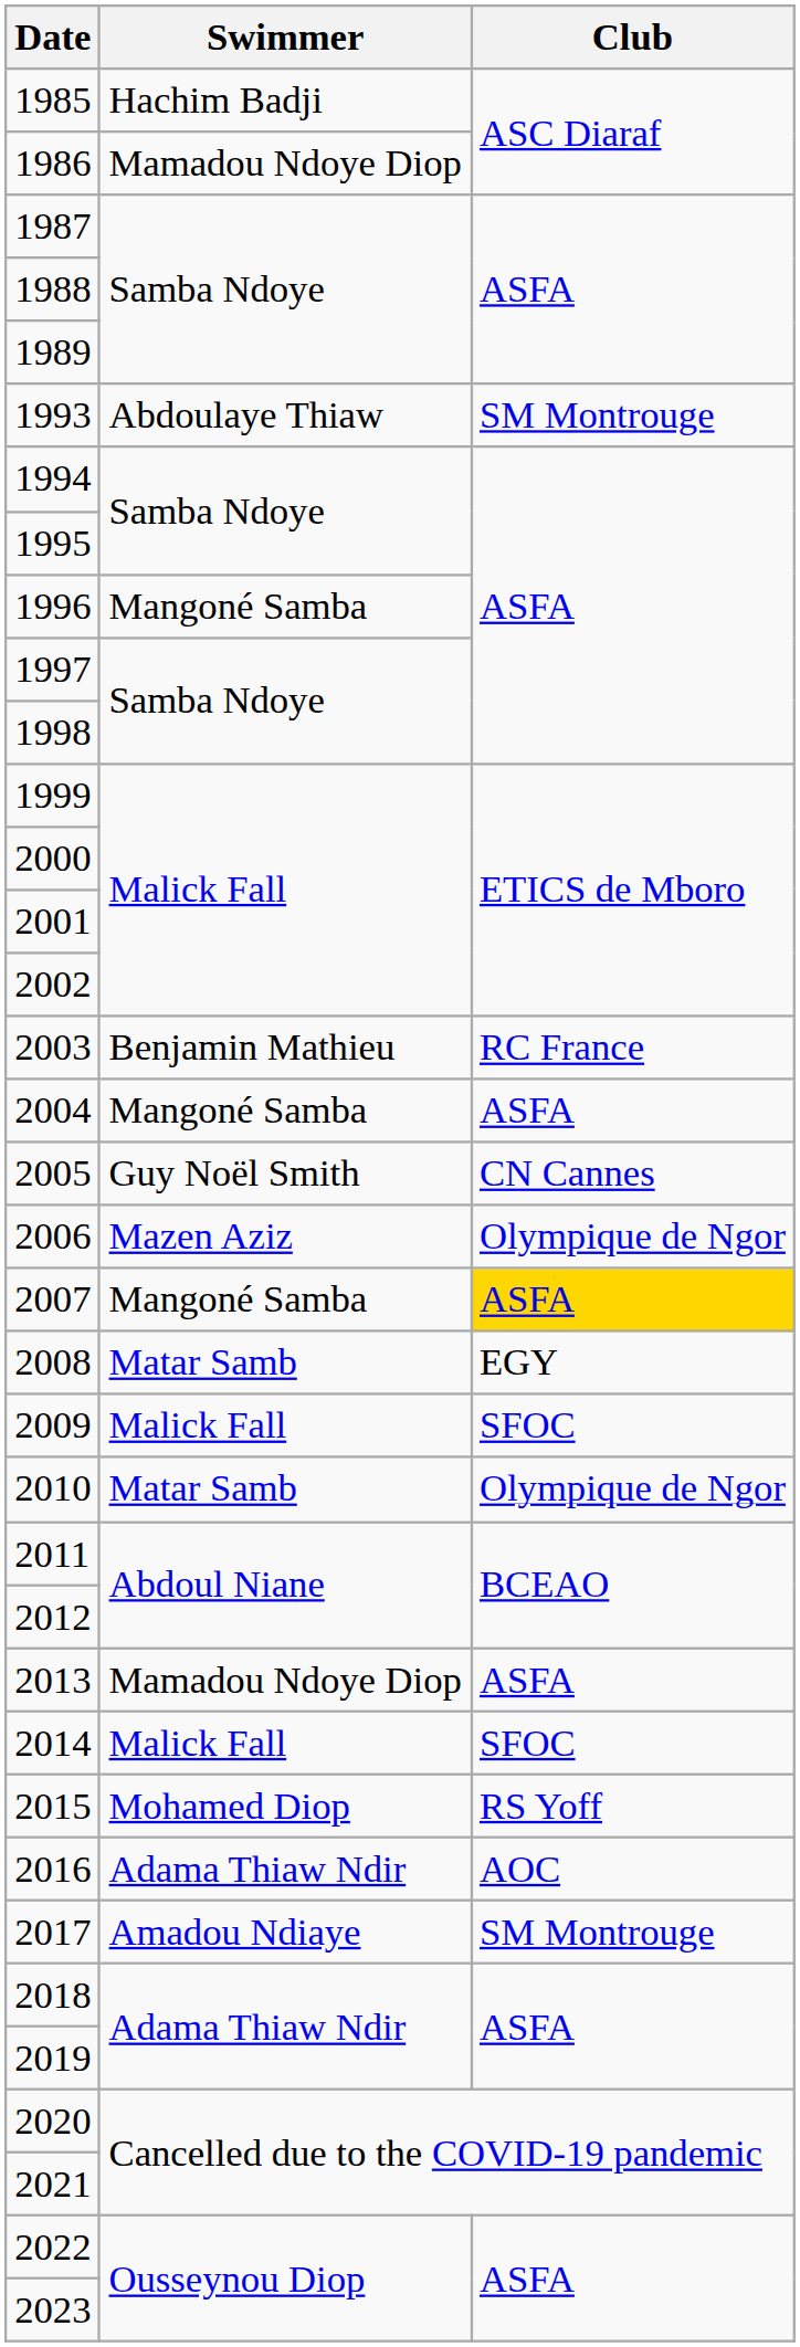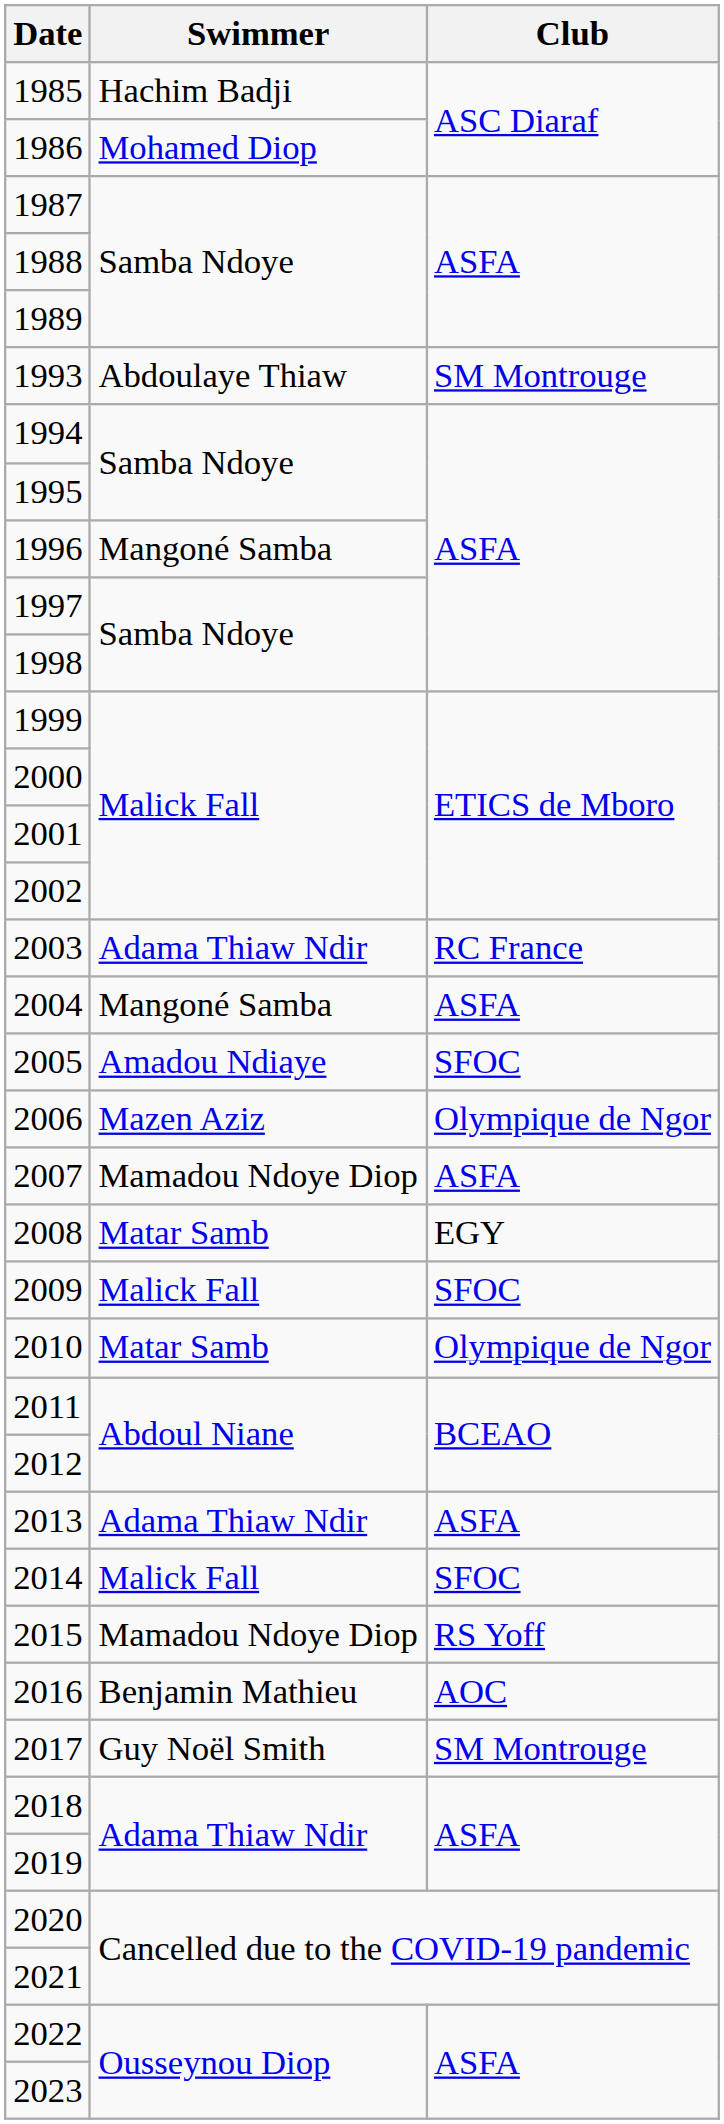 <table class="wikitable sortable" style="font-size: 95%;">
 <tr>
 <th scope="col">Date</th>
 <th scope="col">Swimmer</th>
 <th scope="col">Club</th>
 </tr>
 <tr>
 <td>1985</td>
 <td> Hachim Badji</td>
 <td rowspan="2"> <a href='#'>ASC Diaraf</a></td>
 </tr>
 <tr>
 <td>1986</td>
-<td> Mamadou Ndoye Diop</td>
+<td> <a href='#'>Mohamed Diop</a></td>
 </tr>
 <tr>
 <td>1987</td>
 <td rowspan="3"> Samba Ndoye</td>
 <td rowspan="3"> <a href='#'>ASFA</a></td>
 </tr>
 <tr>
 <td>1988</td>
 </tr>
 <tr>
 <td>1989</td>
 </tr>
 <tr>
 <td>1993</td>
 <td> Abdoulaye Thiaw</td>
 <td> <a href='#'>SM Montrouge</a></td>
 </tr>
 <tr>
 <td>1994</td>
 <td rowspan="2"> Samba Ndoye</td>
 <td rowspan="5"> <a href='#'>ASFA</a></td>
 </tr>
 <tr>
 <td>1995</td>
 </tr>
 <tr>
 <td>1996</td>
 <td> Mangoné Samba</td>
 </tr>
 <tr>
 <td>1997</td>
 <td rowspan="2"> Samba Ndoye</td>
 </tr>
 <tr>
 <td>1998</td>
 </tr>
 <tr>
 <td>1999</td>
 <td rowspan="4"> <a href='#'>Malick Fall</a></td>
 <td rowspan="4"> <a href='#'>ETICS de Mboro</a></td>
 </tr>
 <tr>
 <td>2000</td>
 </tr>
 <tr>
 <td>2001</td>
 </tr>
 <tr>
 <td>2002</td>
 </tr>
 <tr>
 <td>2003</td>
-<td> Benjamin Mathieu</td>
+<td> <a href='#'>Adama Thiaw Ndir</a></td>
 <td> <a href='#'>RC France</a></td>
 </tr>
 <tr>
 <td>2004</td>
 <td> Mangoné Samba</td>
 <td> <a href='#'>ASFA</a></td>
 </tr>
 <tr>
 <td>2005</td>
-<td> Guy Noël Smith</td>
-<td> <a href='#'>CN Cannes</a></td>
+<td> <a href='#'>Amadou Ndiaye</a></td>
+<td> <a href='#'>SFOC</a></td>
 </tr>
 <tr>
 <td>2006</td>
 <td> <a href='#'>Mazen Aziz</a></td>
 <td> <a href='#'>Olympique de Ngor</a></td>
 </tr>
 <tr>
 <td>2007</td>
-<td> Mangoné Samba</td>
-<td style="background: gold;"> <a href='#'>ASFA</a></td>
+<td> Mamadou Ndoye Diop</td>
+<td> <a href='#'>ASFA</a></td>
 </tr>
 <tr>
 <td>2008</td>
 <td> <a href='#'>Matar Samb</a></td>
 <td> EGY</td>
 </tr>
 <tr>
 <td>2009</td>
 <td> <a href='#'>Malick Fall</a></td>
 <td> <a href='#'>SFOC</a></td>
 </tr>
 <tr>
 <td>2010</td>
 <td> <a href='#'>Matar Samb</a></td>
 <td> <a href='#'>Olympique de Ngor</a></td>
 </tr>
 <tr>
 <td>2011</td>
 <td rowspan="2"> <a href='#'>Abdoul Niane</a></td>
 <td rowspan="2"> <a href='#'>BCEAO</a></td>
 </tr>
 <tr>
 <td>2012</td>
 </tr>
 <tr>
 <td>2013</td>
-<td> Mamadou Ndoye Diop</td>
+<td> <a href='#'>Adama Thiaw Ndir</a></td>
 <td> <a href='#'>ASFA</a></td>
 </tr>
 <tr>
 <td>2014</td>
 <td> <a href='#'>Malick Fall</a></td>
 <td> <a href='#'>SFOC</a></td>
 </tr>
 <tr>
 <td>2015</td>
-<td> <a href='#'>Mohamed Diop</a></td>
+<td> Mamadou Ndoye Diop</td>
 <td> <a href='#'>RS Yoff</a></td>
 </tr>
 <tr>
 <td>2016</td>
-<td> <a href='#'>Adama Thiaw Ndir</a></td>
+<td> Benjamin Mathieu</td>
 <td> <a href='#'>AOC</a></td>
 </tr>
 <tr>
 <td>2017</td>
-<td> <a href='#'>Amadou Ndiaye</a></td>
+<td> Guy Noël Smith</td>
 <td> <a href='#'>SM Montrouge</a></td>
 </tr>
 <tr>
 <td>2018</td>
 <td rowspan="2"> <a href='#'>Adama Thiaw Ndir</a></td>
 <td rowspan="2"> <a href='#'>ASFA</a></td>
 </tr>
 <tr>
 <td>2019</td>
 </tr>
 <tr>
 <td>2020</td>
 <td colspan="2" rowspan="2">Cancelled due to the <a href='#'>COVID-19 pandemic</a></td>
 </tr>
 <tr>
 <td>2021</td>
 </tr>
 <tr>
 <td>2022</td>
 <td rowspan="2"> <a href='#'>Ousseynou Diop</a></td>
 <td rowspan="2"> <a href='#'>ASFA</a></td>
 </tr>
 <tr>
 <td>2023</td>
 </tr>
 </table>
